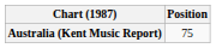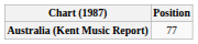 <table class="wikitable plainrowheaders" style="text-align:center">
 <tr>
 <th>Chart (1987)</th>
 <th>Position</th>
 </tr>
 <tr>
 <th scope="row">Australia (Kent Music Report)</th>
-<td>75</td>
+<td>77</td>
 </tr>
 </table>
